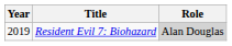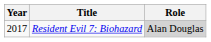 <table class="wikitable sortable">
 <tr>
 <th>Year</th>
 <th>Title</th>
 <th>Role</th>
 </tr>
 <tr>
-<td>2019</td>
+<td>2017</td>
 <td><em><a href='#'>Resident Evil 7: Biohazard</a></em></td>
 <td style="background: lightgrey;">Alan Douglas</td>
 </tr>
 </table>
